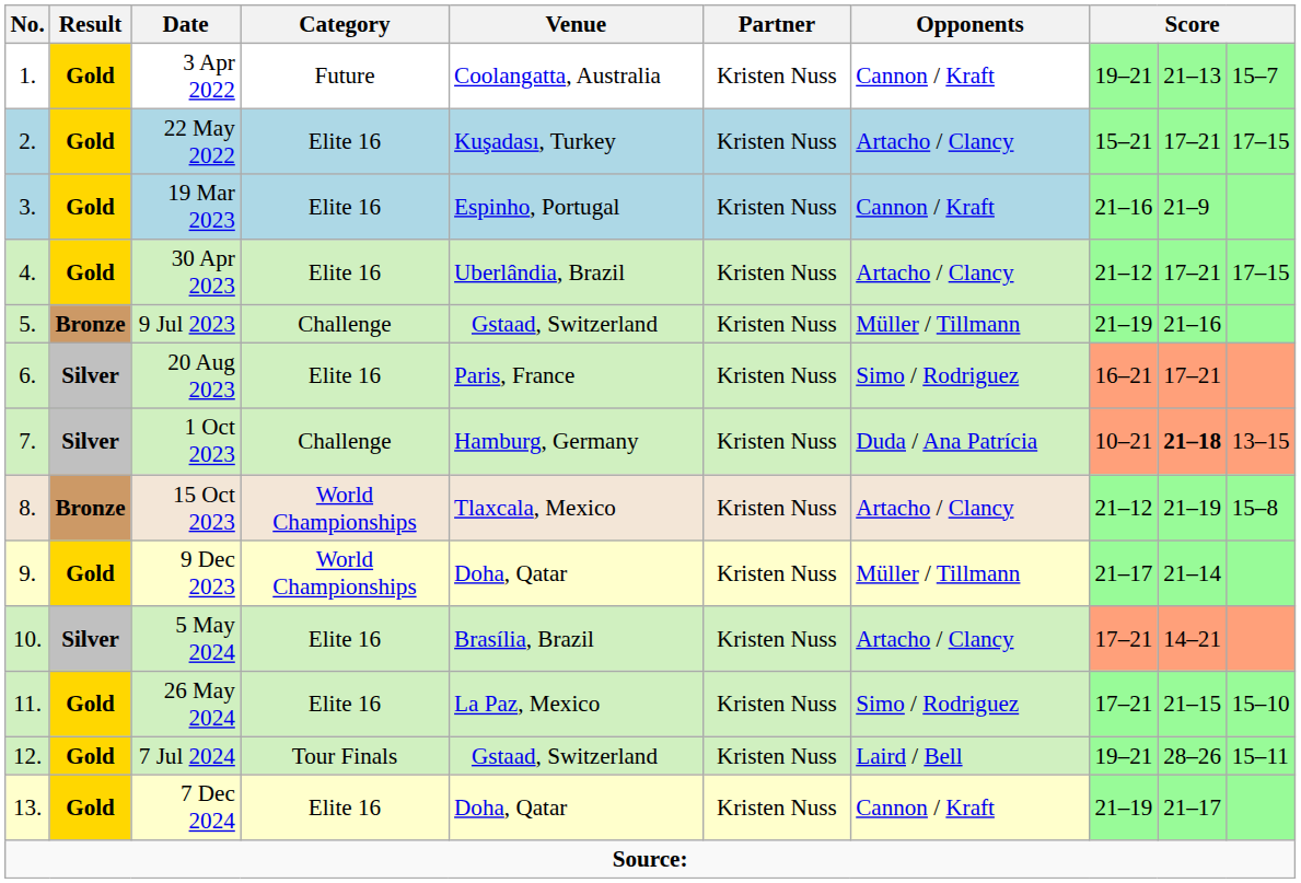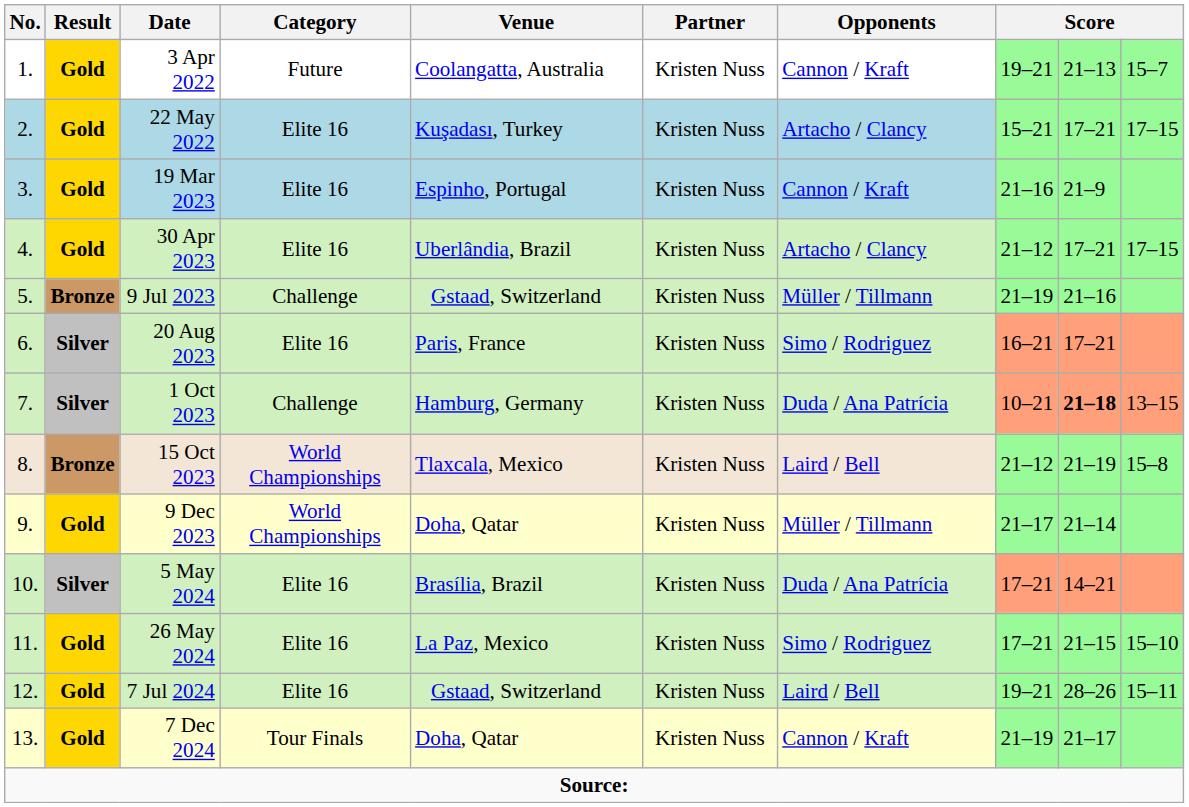 <table class="sortable wikitable" style=font-size:95%>
 <tr>
 <th>No.</th>
 <th>Result</th>
 <th width="65">Date</th>
 <th width="130">Category</th>
 <th width="160">Venue</th>
 <th width="90">Partner</th>
 <th width="150">Opponents</th>
 <th colspan="3">Score</th>
 </tr>
 <tr bgcolor=#ffffff>
 <td align=center>1.</td>
 <td align=center style="background:gold;"><strong>Gold</strong></td>
 <td align=right>3 Apr <a href='#'>2022</a></td>
 <td align=center>Future</td>
 <td> <a href='#'>Coolangatta</a>, Australia</td>
 <td align=center>Kristen Nuss</td>
 <td> <a href='#'>Cannon</a> / <a href='#'>Kraft</a></td>
 <td bgcolor=98FB98>19–21</td>
 <td bgcolor=98FB98>21–13</td>
 <td bgcolor=98FB98>15–7</td>
 </tr>
 <tr bgcolor=lightblue>
 <td align=center>2.</td>
 <td align=center style="background:gold;"><strong>Gold</strong></td>
 <td align=right>22 May <a href='#'>2022</a></td>
 <td align=center>Elite 16</td>
 <td> <a href='#'>Kuşadası</a>, Turkey</td>
 <td align=center>Kristen Nuss</td>
 <td> <a href='#'>Artacho</a> / <a href='#'>Clancy</a></td>
 <td bgcolor=98FB98>15–21</td>
 <td bgcolor=98FB98>17–21</td>
 <td bgcolor=98FB98>17–15</td>
 </tr>
 <tr bgcolor=lightblue>
 <td align=center>3.</td>
 <td align=center style="background:gold;"><strong>Gold</strong></td>
 <td align=right>19 Mar <a href='#'>2023</a></td>
 <td align=center>Elite 16</td>
 <td> <a href='#'>Espinho</a>, Portugal</td>
 <td align=center>Kristen Nuss</td>
 <td> <a href='#'>Cannon</a> / <a href='#'>Kraft</a></td>
 <td bgcolor=98FB98>21–16</td>
 <td bgcolor=98FB98>21–9</td>
 <td bgcolor=98FB98></td>
 </tr>
 <tr bgcolor=#d0f0c0>
 <td align=center>4.</td>
 <td align=center style="background:gold;"><strong>Gold</strong></td>
 <td align=right>30 Apr <a href='#'>2023</a></td>
 <td align=center>Elite 16</td>
 <td> <a href='#'>Uberlândia</a>, Brazil</td>
 <td align=center>Kristen Nuss</td>
 <td> <a href='#'>Artacho</a> / <a href='#'>Clancy</a></td>
 <td bgcolor=98FB98>21–12</td>
 <td bgcolor=98FB98>17–21</td>
 <td bgcolor=98FB98>17–15</td>
 </tr>
 <tr bgcolor=#d0f0c0>
 <td align=center>5.</td>
 <td align=center style="background:#cc9966;"><strong>Bronze</strong></td>
 <td align=right>9 Jul <a href='#'>2023</a></td>
 <td align=center>Challenge</td>
 <td>   <a href='#'>Gstaad</a>, Switzerland</td>
 <td align=center>Kristen Nuss</td>
 <td> <a href='#'>Müller</a> / <a href='#'>Tillmann</a></td>
 <td bgcolor=98FB98>21–19</td>
 <td bgcolor=98FB98>21–16</td>
 <td bgcolor=98FB98></td>
 </tr>
 <tr bgcolor=#d0f0c0>
 <td align=center>6.</td>
 <td align=center style="background:silver;"><strong>Silver</strong></td>
 <td align=right>20 Aug <a href='#'>2023</a></td>
 <td align=center>Elite 16</td>
 <td> <a href='#'>Paris</a>, France</td>
 <td align=center>Kristen Nuss</td>
 <td> <a href='#'>Simo</a> / <a href='#'>Rodriguez</a></td>
 <td style="background:#ffa07a;">16–21</td>
 <td style="background:#ffa07a;">17–21</td>
 <td style="background:#ffa07a;"></td>
 </tr>
 <tr bgcolor=#d0f0c0>
 <td align=center>7.</td>
 <td align=center style="background:silver;"><strong>Silver</strong></td>
 <td align=right>1 Oct <a href='#'>2023</a></td>
 <td align=center>Challenge</td>
 <td> <a href='#'>Hamburg</a>, Germany</td>
 <td align=center>Kristen Nuss</td>
 <td> <a href='#'>Duda</a> / <a href='#'>Ana Patrícia</a></td>
 <td style="background:#ffa07a;">10–21</td>
 <td style="background:#ffa07a;"><strong>21–18</strong></td>
 <td style="background:#ffa07a;">13–15</td>
 </tr>
 <tr bgcolor=#f3e6d7>
 <td align=center>8.</td>
 <td align=center style="background:#cc9966;"><strong>Bronze</strong></td>
 <td align=right>15 Oct <a href='#'>2023</a></td>
 <td align=center><a href='#'>World Championships</a></td>
 <td> <a href='#'>Tlaxcala</a>, Mexico</td>
 <td align=center>Kristen Nuss</td>
-<td> <a href='#'>Artacho</a> / <a href='#'>Clancy</a></td>
+<td> <a href='#'>Laird</a> / <a href='#'>Bell</a></td>
 <td bgcolor=98FB98>21–12</td>
 <td bgcolor=98FB98>21–19</td>
 <td bgcolor=98FB98>15–8</td>
 </tr>
 <tr bgcolor=#ffffcc>
 <td align=center>9.</td>
 <td align=center style="background:gold;"><strong>Gold</strong></td>
 <td align=right>9 Dec <a href='#'>2023</a></td>
 <td align=center><a href='#'>World Championships</a></td>
 <td> <a href='#'>Doha</a>, Qatar</td>
 <td align=center>Kristen Nuss</td>
 <td> <a href='#'>Müller</a> / <a href='#'>Tillmann</a></td>
 <td bgcolor=98FB98>21–17</td>
 <td bgcolor=98FB98>21–14</td>
 <td bgcolor=98FB98></td>
 </tr>
 <tr bgcolor=#d0f0c0>
 <td align=center>10.</td>
 <td align=center style="background:silver;"><strong>Silver</strong></td>
 <td align=right>5 May <a href='#'>2024</a></td>
 <td align=center>Elite 16</td>
 <td> <a href='#'>Brasília</a>, Brazil</td>
 <td align=center>Kristen Nuss</td>
-<td> <a href='#'>Artacho</a> / <a href='#'>Clancy</a></td>
+<td> <a href='#'>Duda</a> / <a href='#'>Ana Patrícia</a></td>
 <td style="background:#ffa07a;">17–21</td>
 <td style="background:#ffa07a;">14–21</td>
 <td style="background:#ffa07a;"></td>
 </tr>
 <tr bgcolor=#d0f0c0>
 <td align=center>11.</td>
 <td align=center style="background:gold;"><strong>Gold</strong></td>
 <td align=right>26 May <a href='#'>2024</a></td>
 <td align=center>Elite 16</td>
 <td> <a href='#'>La Paz</a>, Mexico</td>
 <td align=center>Kristen Nuss</td>
 <td> <a href='#'>Simo</a> / <a href='#'>Rodriguez</a></td>
 <td bgcolor=98FB98>17–21</td>
 <td bgcolor=98FB98>21–15</td>
 <td bgcolor=98FB98>15–10</td>
 </tr>
 <tr bgcolor=#d0f0c0>
 <td align=center>12.</td>
 <td align=center style="background:gold;"><strong>Gold</strong></td>
 <td align=right>7 Jul <a href='#'>2024</a></td>
-<td align=center>Tour Finals</td>
+<td align=center>Elite 16</td>
 <td>   <a href='#'>Gstaad</a>, Switzerland</td>
 <td align=center>Kristen Nuss</td>
 <td> <a href='#'>Laird</a> / <a href='#'>Bell</a></td>
 <td bgcolor=98FB98>19–21</td>
 <td bgcolor=98FB98>28–26</td>
 <td bgcolor=98FB98>15–11</td>
 </tr>
 <tr bgcolor=#ffffcc>
 <td align=center>13.</td>
 <td align=center style="background:gold;"><strong>Gold</strong></td>
 <td align=right>7 Dec <a href='#'>2024</a></td>
-<td align=center>Elite 16</td>
+<td align=center>Tour Finals</td>
 <td> <a href='#'>Doha</a>, Qatar</td>
 <td align=center>Kristen Nuss</td>
 <td> <a href='#'>Cannon</a> / <a href='#'>Kraft</a></td>
 <td bgcolor=98FB98>21–19</td>
 <td bgcolor=98FB98>21–17</td>
 <td bgcolor=98FB98></td>
 </tr>
 <tr>
 <td align=center colspan ="10"><strong>Source:</strong> </td>
 </tr>
 </table>
